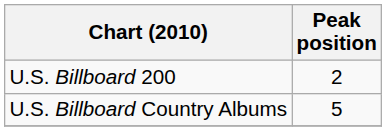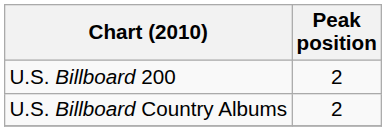 <table class="wikitable">
 <tr>
 <th>Chart (2010)</th>
 <th>Peak<br>position</th>
 </tr>
 <tr>
 <td>U.S. <em>Billboard</em> 200</td>
 <td align="center">2</td>
 </tr>
 <tr>
 <td>U.S. <em>Billboard</em> Country Albums</td>
-<td align="center">5</td>
+<td align="center">2</td>
 </tr>
 <tr>
 </tr>
 </table>
